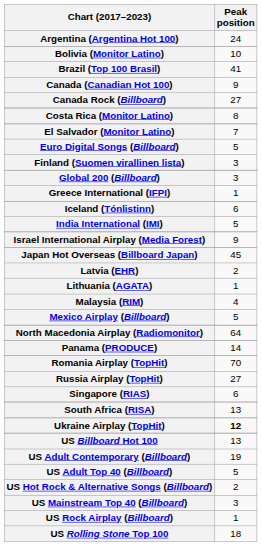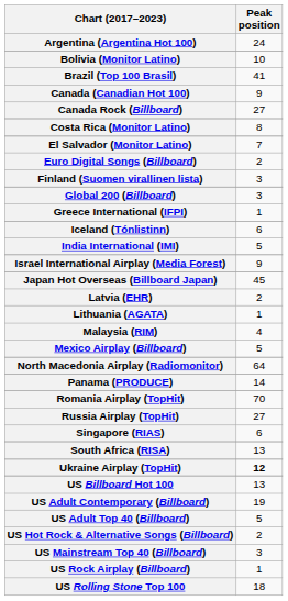 <table class="wikitable sortable plainrowheaders" style="text-align:center;">
 <tr>
 <th scope="col">Chart (2017–2023)</th>
 <th scope="col">Peak<br>position</th>
 </tr>
 <tr>
 <th scope="row">Argentina (<a href='#'>Argentina Hot 100</a>)</th>
 <td>24</td>
 </tr>
 <tr>
 </tr>
 <tr>
 </tr>
 <tr>
 </tr>
 <tr>
 </tr>
 <tr>
 <th scope="row">Bolivia (<a href='#'>Monitor Latino</a>)</th>
 <td>10</td>
 </tr>
 <tr>
 <th scope="row">Brazil (<a href='#'>Top 100 Brasil</a>)</th>
 <td>41</td>
 </tr>
 <tr>
 <th scope="row">Canada (<a href='#'>Canadian Hot 100</a>)</th>
 <td>9</td>
 </tr>
 <tr>
 <th scope="row">Canada Rock (<em><a href='#'>Billboard</a></em>)</th>
 <td>27</td>
 </tr>
 <tr>
 </tr>
 <tr>
 <th scope="row">Costa Rica (<a href='#'>Monitor Latino</a>)</th>
 <td>8</td>
 </tr>
 <tr>
 </tr>
 <tr>
 </tr>
 <tr>
 <th scope="row">El Salvador (<a href='#'>Monitor Latino</a>)</th>
 <td>7</td>
 </tr>
 <tr>
 <th scope="row"><a href='#'>Euro Digital Songs</a> (<em><a href='#'>Billboard</a></em>)</th>
-<td>5</td>
+<td>2</td>
 </tr>
 <tr>
 <th scope="row">Finland (<a href='#'>Suomen virallinen lista</a>)</th>
 <td>3</td>
 </tr>
 <tr>
 </tr>
 <tr>
 </tr>
 <tr>
 <th scope="row"><a href='#'>Global 200</a> (<em><a href='#'>Billboard</a></em>)</th>
 <td>3</td>
 </tr>
 <tr>
 <th scope="row">Greece International (<a href='#'>IFPI</a>)</th>
 <td>1</td>
 </tr>
 <tr>
 </tr>
 <tr>
 </tr>
 <tr>
 </tr>
 <tr>
 <th scope="row">Iceland (<a href='#'>Tónlistinn</a>)</th>
 <td>6</td>
 </tr>
 <tr>
 <th scope="row"><a href='#'>India International</a> (<a href='#'>IMI</a>)</th>
 <td>5</td>
 </tr>
 <tr>
 </tr>
 <tr>
 <th scope="row">Israel International Airplay (<a href='#'>Media Forest</a>)</th>
 <td>9</td>
 </tr>
 <tr>
 </tr>
 <tr>
 <th scope="row">Japan Hot Overseas (<a href='#'>Billboard Japan</a>)</th>
 <td>45</td>
 </tr>
 <tr>
 <th scope="row">Latvia (<a href='#'>EHR</a>)</th>
 <td>2</td>
 </tr>
 <tr>
 <th scope="row">Lithuania (<a href='#'>AGATA</a>)</th>
 <td>1</td>
 </tr>
 <tr>
 <th scope="row">Malaysia (<a href='#'>RIM</a>)</th>
 <td>4</td>
 </tr>
 <tr>
 <th scope="row"><a href='#'>Mexico Airplay</a> (<em><a href='#'>Billboard</a></em>)</th>
 <td>5</td>
 </tr>
 <tr>
 </tr>
 <tr>
 </tr>
 <tr>
 </tr>
 <tr>
 <th scope="row">North Macedonia Airplay (<a href='#'>Radiomonitor</a>)</th>
 <td>64</td>
 </tr>
 <tr>
 </tr>
 <tr>
 <th scope="row">Panama (<a href='#'>PRODUCE</a>)</th>
 <td>14</td>
 </tr>
 <tr>
 </tr>
 <tr>
 <th scope="row">Romania Airplay (<a href='#'>TopHit</a>)</th>
 <td>70</td>
 </tr>
 <tr>
 <th scope="row">Russia Airplay (<a href='#'>TopHit</a>)</th>
 <td>27</td>
 </tr>
 <tr>
 <th scope="row">Singapore (<a href='#'>RIAS</a>)</th>
 <td>6</td>
 </tr>
 <tr>
 </tr>
 <tr>
 </tr>
 <tr>
 <th scope="row">South Africa (<a href='#'>RISA</a>)</th>
 <td>13</td>
 </tr>
 <tr>
 </tr>
 <tr>
 </tr>
 <tr>
 </tr>
 <tr>
 <th scope="row">Ukraine Airplay (<a href='#'>TopHit</a>)</th>
 <td><strong>12</strong></td>
 </tr>
 <tr>
 </tr>
 <tr>
 <th scope="row">US <a href='#'><em>Billboard</em> Hot 100</a></th>
 <td>13</td>
 </tr>
 <tr>
 <th scope="row">US <a href='#'>Adult Contemporary</a> (<em><a href='#'>Billboard</a></em>)</th>
 <td>19</td>
 </tr>
 <tr>
 <th scope="row">US <a href='#'>Adult Top 40</a> (<em><a href='#'>Billboard</a></em>)</th>
 <td>5</td>
 </tr>
 <tr>
 <th scope="row">US <a href='#'>Hot Rock & Alternative Songs</a> (<em><a href='#'>Billboard</a></em>)</th>
 <td>2</td>
 </tr>
 <tr>
 <th scope="row">US <a href='#'>Mainstream Top 40</a> (<em><a href='#'>Billboard</a></em>)</th>
 <td>3</td>
 </tr>
 <tr>
 <th scope="row">US <a href='#'>Rock Airplay</a> (<em><a href='#'>Billboard</a></em>)</th>
 <td>1</td>
 </tr>
 <tr>
 <th scope="row">US <a href='#'><em>Rolling Stone</em> Top 100</a></th>
 <td>18</td>
 </tr>
 </table>
